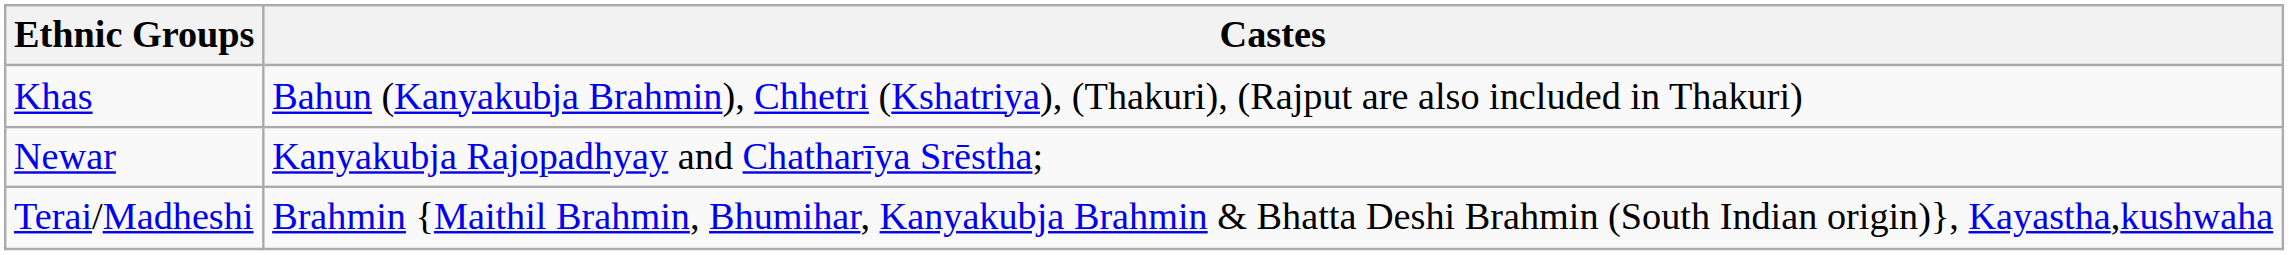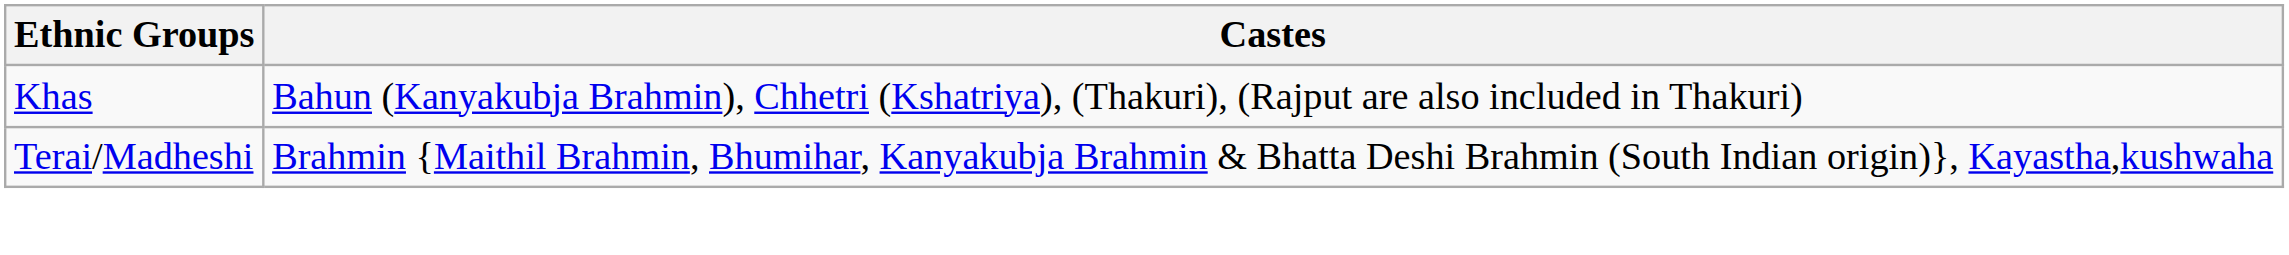 <table class="wikitable">
 <tr>
 <th>Ethnic Groups</th>
 <th>Castes</th>
 </tr>
 <tr>
 <td><a href='#'>Khas</a></td>
 <td><a href='#'>Bahun</a> (<a href='#'>Kanyakubja Brahmin</a>), <a href='#'>Chhetri</a> (<a href='#'>Kshatriya</a>), (Thakuri), (Rajput are also included in Thakuri)</td>
 </tr>
 <tr>
-<td><a href='#'>Newar</a></td>
-<td><a href='#'>Kanyakubja Rajopadhyay</a> and <a href='#'>Chatharīya Srēstha</a>;</td>
-</tr>
-<tr>
 <td><a href='#'>Terai</a>/<a href='#'>Madheshi</a></td>
 <td><a href='#'>Brahmin</a> {<a href='#'>Maithil Brahmin</a>, <a href='#'>Bhumihar</a>, <a href='#'>Kanyakubja Brahmin</a> & Bhatta Deshi Brahmin (South Indian origin)}, <a href='#'>Kayastha</a>,<a href='#'>kushwaha</a></td>
 </tr>
 </table>
